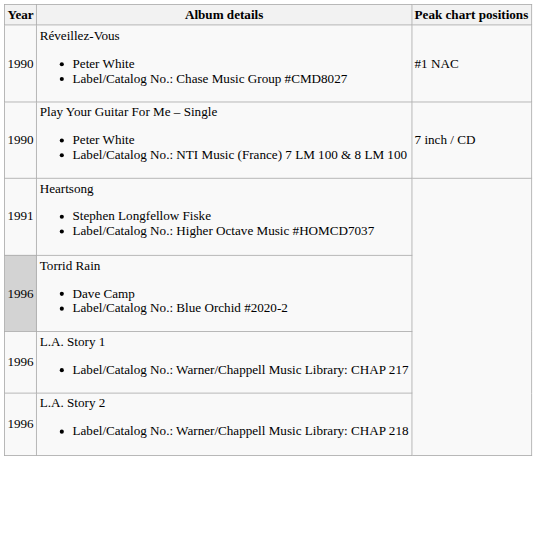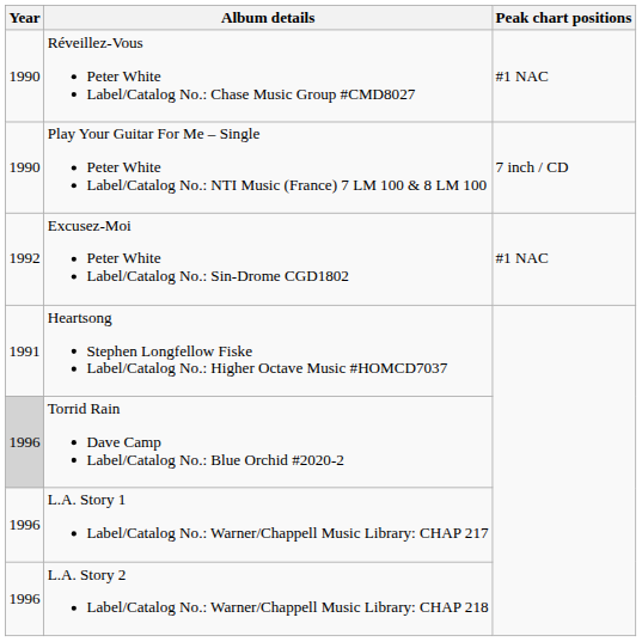 <table class="wikitable">
 <tr>
 <th><strong>Year</strong></th>
 <th><strong>Album details</strong></th>
 <th><strong>Peak chart positions</strong></th>
 </tr>
 <tr>
 <td>1990</td>
 <td>Réveillez-Vous<br><ul><li>Peter White</li><li>Label/Catalog No.: Chase Music Group #CMD8027</li></ul></td>
 <td>#1 NAC</td>
 </tr>
 <tr>
 <td>1990</td>
 <td>Play Your Guitar For Me – Single<br><ul><li>Peter White</li><li>Label/Catalog No.: NTI Music (France) 7 LM 100 & 8 LM 100</li></ul></td>
 <td>7 inch / CD</td>
+</tr>
+<tr>
+<td>1992</td>
+<td>Excusez-Moi<br><ul><li>Peter White</li><li>Label/Catalog No.: Sin-Drome CGD1802</li></ul></td>
+<td>#1 NAC</td>
 </tr>
 <tr>
 <td>1991</td>
 <td>Heartsong<br><ul><li>Stephen Longfellow Fiske</li><li>Label/Catalog No.: Higher Octave Music #HOMCD7037</li></ul></td>
 </tr>
 <tr>
 <td style="background: lightgrey;">1996</td>
 <td>Torrid Rain<br><ul><li>Dave Camp</li><li>Label/Catalog No.: Blue Orchid #2020-2</li></ul></td>
 </tr>
 <tr>
 <td>1996</td>
 <td>L.A. Story 1<br><ul><li>Label/Catalog No.: Warner/Chappell Music Library: CHAP 217</li></ul></td>
 </tr>
 <tr>
 <td>1996</td>
 <td>L.A. Story 2<br><ul><li>Label/Catalog No.: Warner/Chappell Music Library: CHAP 218</li></ul></td>
 </tr>
 </table>
